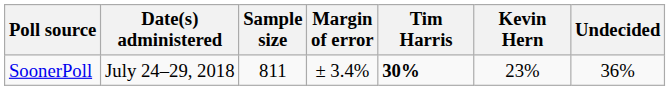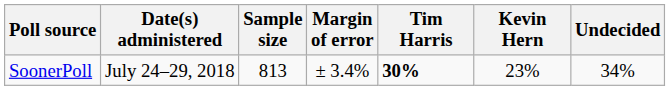 <table class="wikitable">
 <tr>
 <th>Poll source</th>
 <th>Date(s)<br>administered</th>
 <th>Sample<br>size</th>
 <th>Margin<br>of error</th>
 <th style="width:75px;">Tim<br>Harris</th>
 <th style="width:75px;">Kevin<br>Hern</th>
 <th>Undecided</th>
 </tr>
 <tr>
 <td><a href='#'>SoonerPoll</a></td>
 <td align=center>July 24–29, 2018</td>
-<td align=center>811</td>
+<td align=center>813</td>
 <td align=center>± 3.4%</td>
 <td><strong>30%</strong></td>
 <td align=center>23%</td>
-<td align=center>36%</td>
+<td align=center>34%</td>
 </tr>
 </table>
